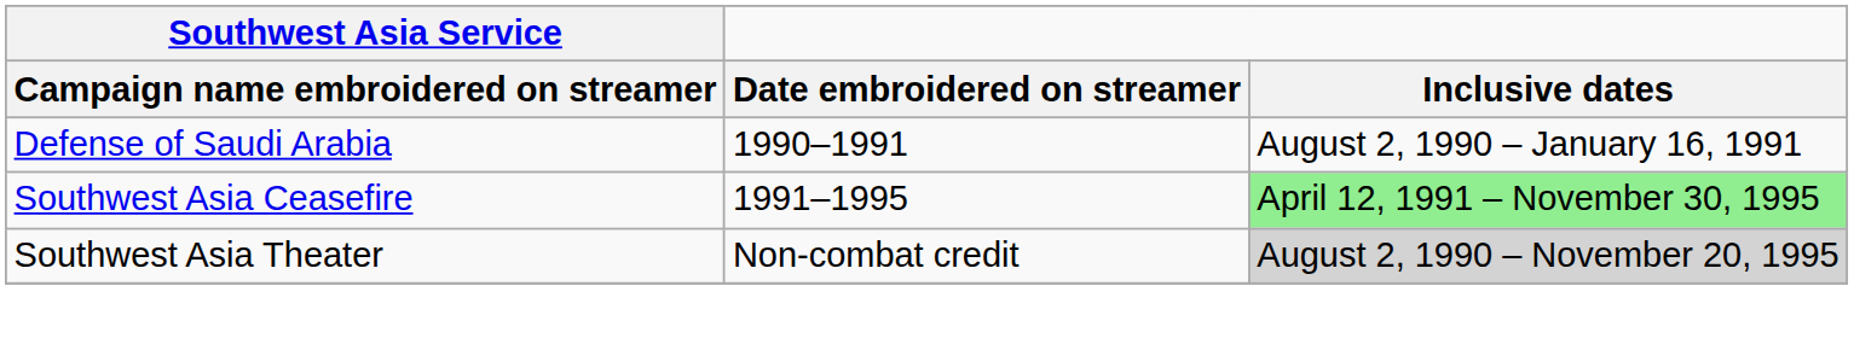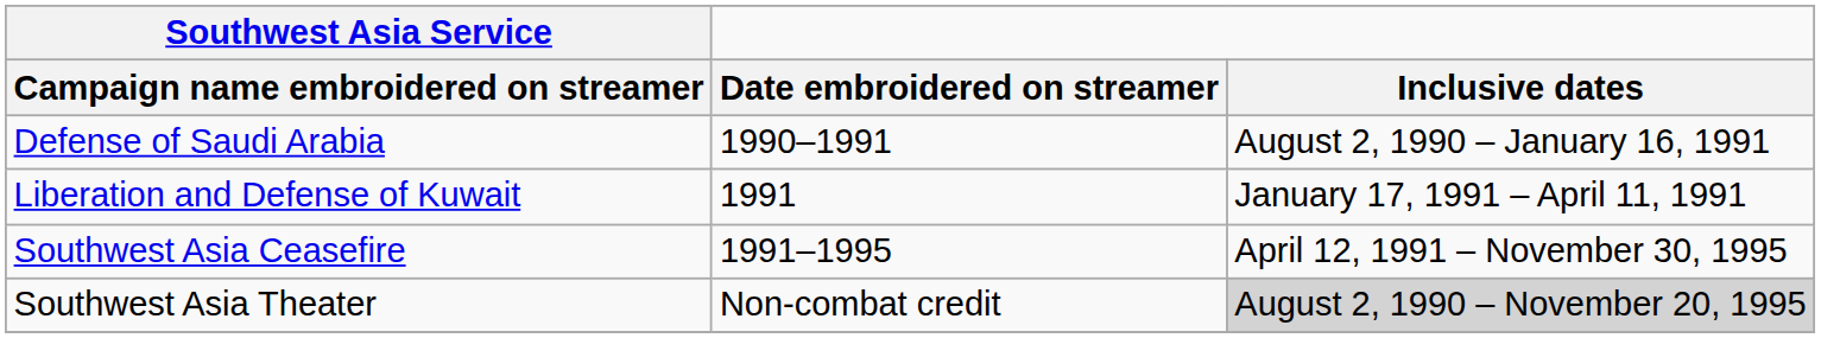 <table class="wikitable">
 <tr>
 <th><a href='#'>Southwest Asia Service</a></th>
 <td colspan="2"></td>
 </tr>
 <tr>
 <th>Campaign name embroidered on streamer</th>
 <th>Date embroidered on streamer</th>
 <th>Inclusive dates</th>
 </tr>
 <tr>
 <td><a href='#'>Defense of Saudi Arabia</a></td>
 <td>1990–1991</td>
 <td>August 2, 1990 – January 16, 1991</td>
 </tr>
 <tr>
+<td><a href='#'>Liberation and Defense of Kuwait</a></td>
+<td>1991</td>
+<td>January 17, 1991 – April 11, 1991</td>
+</tr>
+<tr>
 <td><a href='#'>Southwest Asia Ceasefire</a></td>
 <td>1991–1995</td>
-<td style="background: lightgreen;">April 12, 1991 – November 30, 1995</td>
+<td>April 12, 1991 – November 30, 1995</td>
 </tr>
 <tr>
 <td>Southwest Asia Theater</td>
 <td>Non-combat credit</td>
 <td style="background: lightgrey;">August 2, 1990 – November 20, 1995</td>
 </tr>
 <tr>
 </tr>
 </table>
